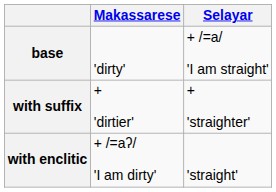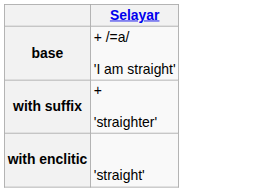 <table class="wikitable">
 <tr>
 <th></th>
-<th><a href='#'>Makassarese</a></th>
 <th><a href='#'>Selayar</a></th>
 </tr>
 <tr>
 <th>base</th>
-<td><br><br>'dirty'</td>
 <td> + /=a/<br><br>'I am straight'</td>
 </tr>
 <tr>
 <th>with suffix</th>
-<td> + <br><br>'dirtier'</td>
 <td> + <br><br>'straighter'</td>
 </tr>
 <tr>
 <th>with enclitic</th>
-<td> + /=aʔ/<br><br>'I am dirty'</td>
 <td><br><br>'straight'</td>
 </tr>
 </table>
